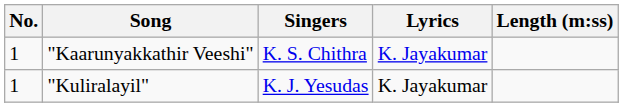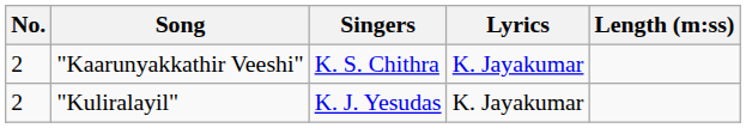 <table class="wikitable" style="font-size:95%;">
 <tr>
 <th>No.</th>
 <th>Song</th>
 <th>Singers</th>
 <th>Lyrics</th>
 <th>Length (m:ss)</th>
 </tr>
 <tr>
-<td>1</td>
+<td>2</td>
 <td>"Kaarunyakkathir Veeshi"</td>
 <td><a href='#'>K. S. Chithra</a></td>
 <td><a href='#'>K. Jayakumar</a></td>
 <td></td>
 </tr>
 <tr>
-<td>1</td>
+<td>2</td>
 <td>"Kuliralayil"</td>
 <td><a href='#'>K. J. Yesudas</a></td>
 <td>K. Jayakumar</td>
 <td></td>
 </tr>
 </table>
